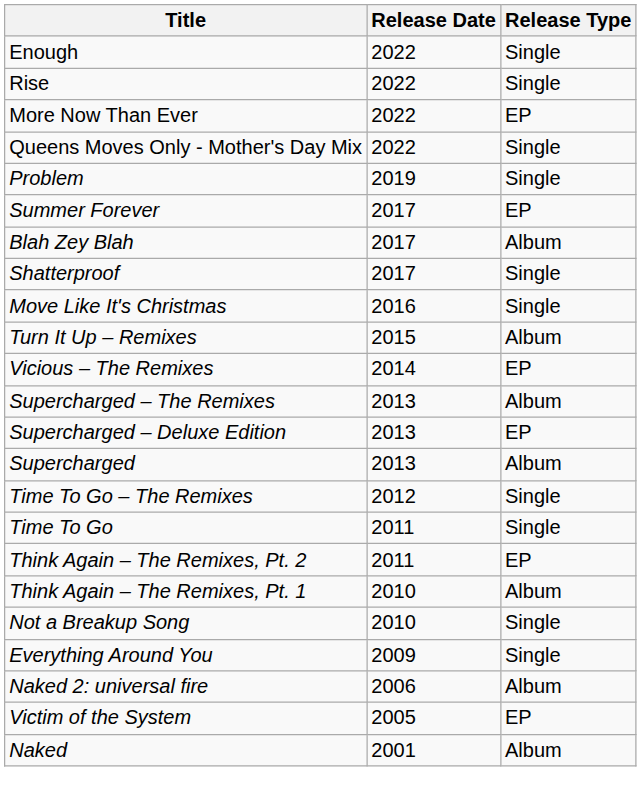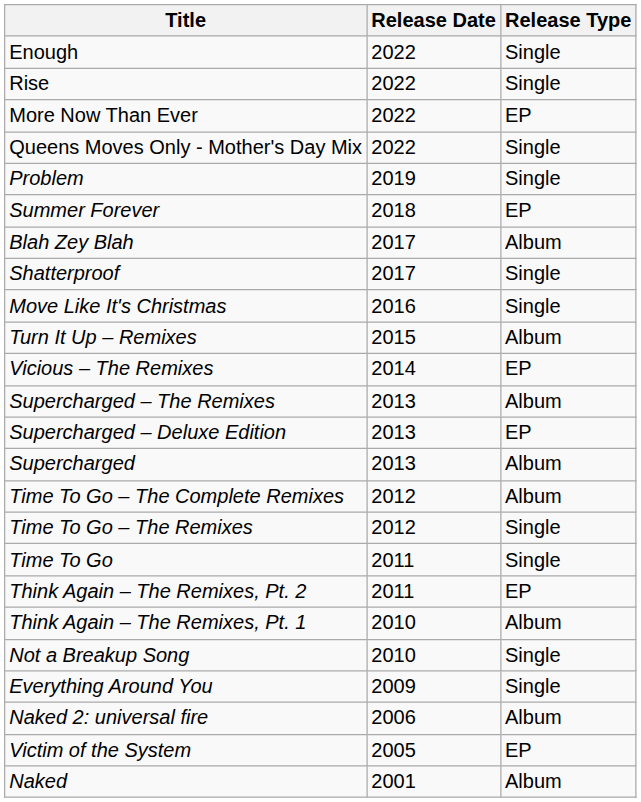 <table class="wikitable sortable">
 <tr>
 <th>Title</th>
 <th>Release Date</th>
 <th>Release Type</th>
 </tr>
 <tr>
 <td>Enough</td>
 <td>2022</td>
 <td>Single</td>
 </tr>
 <tr>
 <td>Rise</td>
 <td>2022</td>
 <td>Single</td>
 </tr>
 <tr>
 <td>More Now Than Ever</td>
 <td>2022</td>
 <td>EP</td>
 </tr>
 <tr>
 <td>Queens Moves Only - Mother's Day Mix</td>
 <td>2022</td>
 <td>Single</td>
 </tr>
 <tr>
 <td><em>Problem</em></td>
 <td>2019</td>
 <td>Single</td>
 </tr>
 <tr>
 <td><em>Summer Forever</em></td>
-<td>2017</td>
+<td>2018</td>
 <td>EP</td>
 </tr>
 <tr>
 <td><em>Blah Zey Blah</em></td>
 <td>2017</td>
 <td>Album</td>
 </tr>
 <tr>
 <td><em>Shatterproof</em></td>
 <td>2017</td>
 <td>Single</td>
 </tr>
 <tr>
 <td><em>Move Like It's Christmas</em></td>
 <td>2016</td>
 <td>Single</td>
 </tr>
 <tr>
 <td><em>Turn It Up – Remixes</em></td>
 <td>2015</td>
 <td>Album</td>
 </tr>
 <tr>
 <td><em>Vicious – The Remixes</em></td>
 <td>2014</td>
 <td>EP</td>
 </tr>
 <tr>
 <td><em>Supercharged – The Remixes</em></td>
 <td>2013</td>
 <td>Album</td>
 </tr>
 <tr>
 <td><em>Supercharged – Deluxe Edition</em></td>
 <td>2013</td>
 <td>EP</td>
 </tr>
 <tr>
 <td><em>Supercharged</em></td>
 <td>2013</td>
+<td>Album</td>
+</tr>
+<tr>
+<td><em>Time To Go – The Complete Remixes</em></td>
+<td>2012</td>
 <td>Album</td>
 </tr>
 <tr>
 <td><em>Time To Go – The Remixes</em></td>
 <td>2012</td>
 <td>Single</td>
 </tr>
 <tr>
 <td><em>Time To Go</em></td>
 <td>2011</td>
 <td>Single</td>
 </tr>
 <tr>
 <td><em>Think Again – The Remixes, Pt. 2</em></td>
 <td>2011</td>
 <td>EP</td>
 </tr>
 <tr>
 <td><em>Think Again – The Remixes, Pt. 1</em></td>
 <td>2010</td>
 <td>Album</td>
 </tr>
 <tr>
 <td><em>Not a Breakup Song</em></td>
 <td>2010</td>
 <td>Single</td>
 </tr>
 <tr>
 <td><em>Everything Around You</em></td>
 <td>2009</td>
 <td>Single</td>
 </tr>
 <tr>
 <td><em>Naked 2: universal fire</em></td>
 <td>2006</td>
 <td>Album</td>
 </tr>
 <tr>
 <td><em>Victim of the System</em></td>
 <td>2005</td>
 <td>EP</td>
 </tr>
 <tr>
 <td><em>Naked</em></td>
 <td>2001</td>
 <td>Album</td>
 </tr>
 </table>
